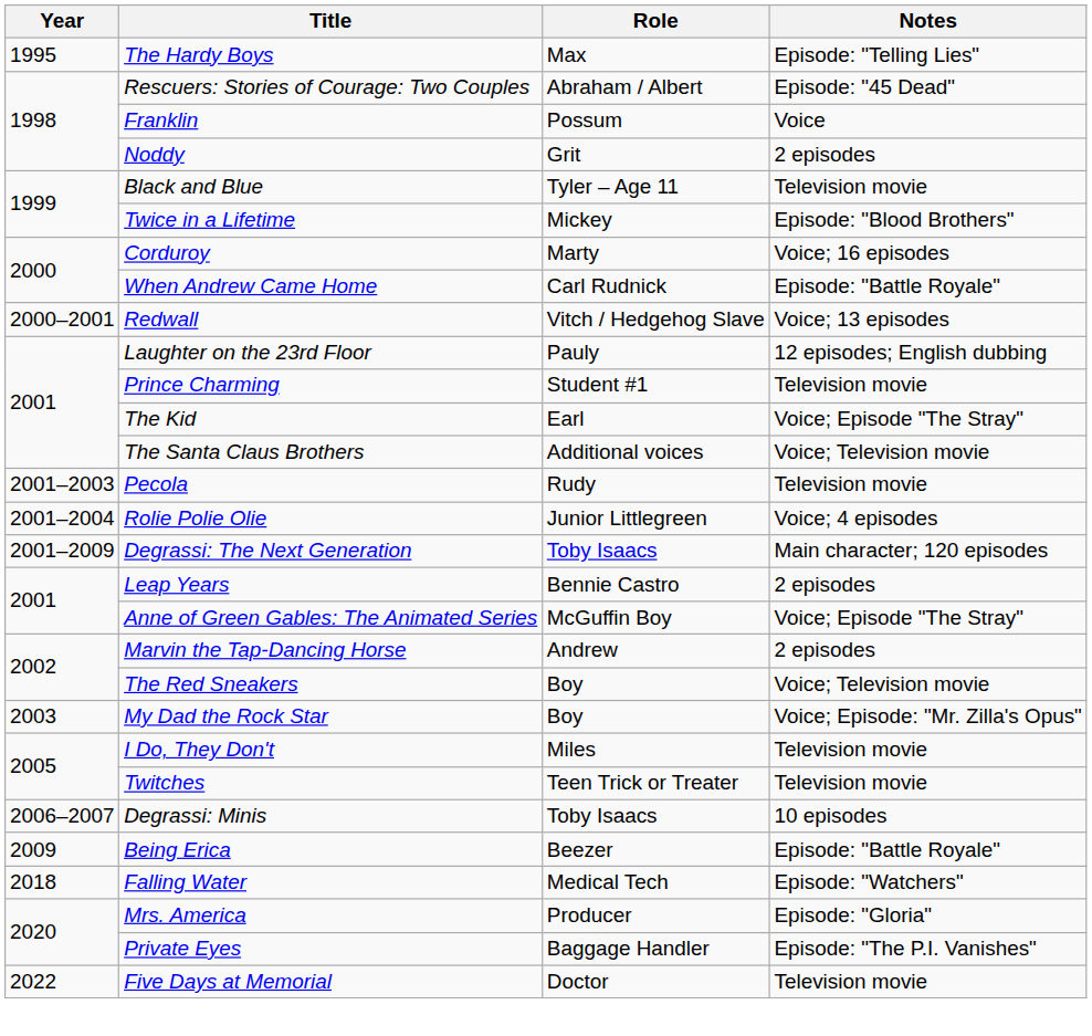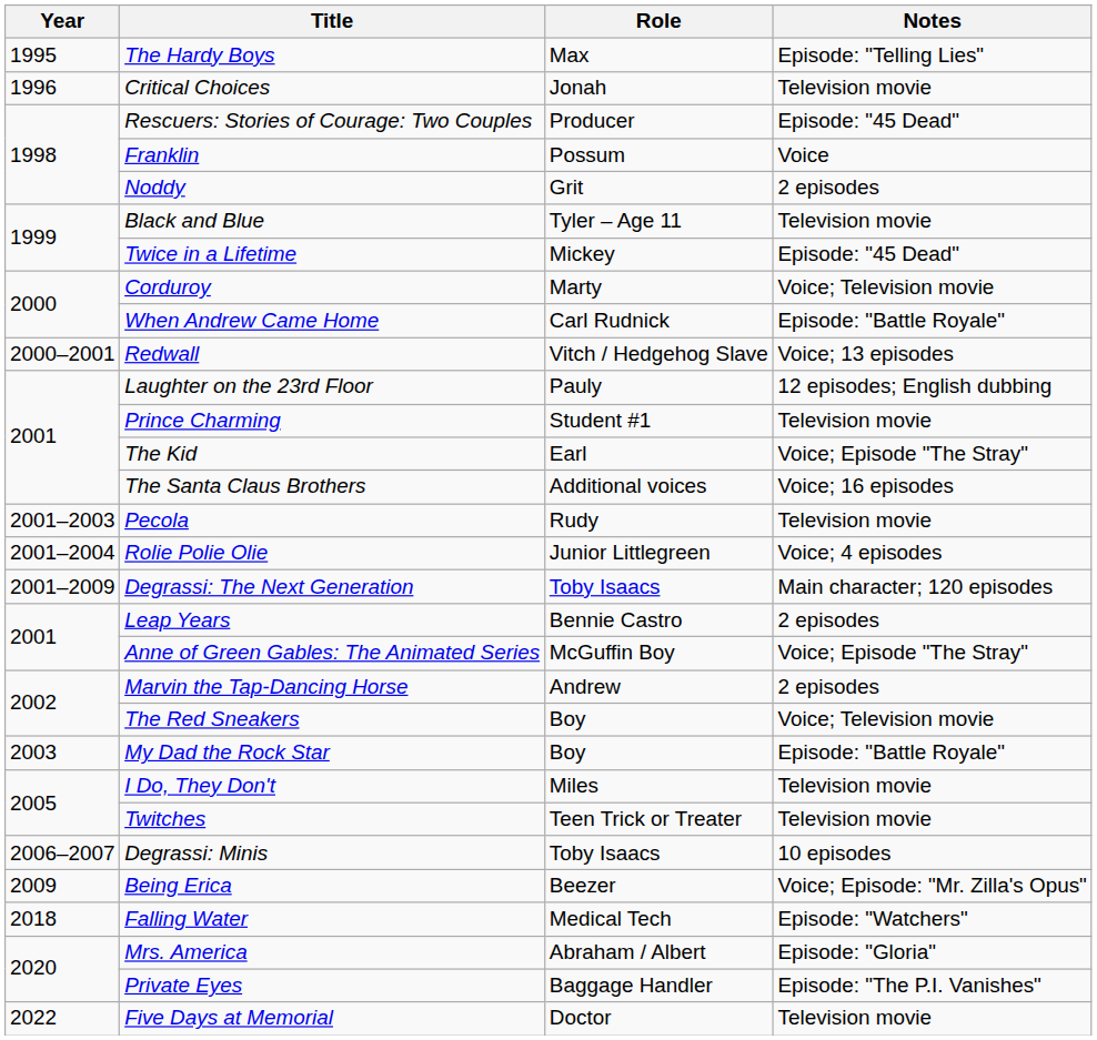 <table class="wikitable sortable">
 <tr>
 <th>Year</th>
 <th>Title</th>
 <th>Role</th>
 <th class="unsortable">Notes</th>
 </tr>
 <tr>
 <td>1995</td>
 <td data-sort-value="Hardy Boys, The"><em><a href='#'>The Hardy Boys</a></em></td>
 <td>Max</td>
 <td>Episode: "Telling Lies"</td>
 </tr>
 <tr>
+<td>1996</td>
+<td><em>Critical Choices</em></td>
+<td>Jonah</td>
+<td>Television movie</td>
+</tr>
+<tr>
 <td rowspan="3">1998</td>
 <td><em>Rescuers: Stories of Courage: Two Couples</em></td>
-<td>Abraham / Albert</td>
+<td>Producer</td>
 <td>Episode: "45 Dead"</td>
 </tr>
 <tr>
 <td><em><a href='#'>Franklin</a></em></td>
 <td>Possum</td>
 <td>Voice</td>
 </tr>
 <tr>
 <td><em><a href='#'>Noddy</a></em></td>
 <td>Grit</td>
 <td>2 episodes</td>
 </tr>
 <tr>
 <td rowspan="2">1999</td>
 <td><em>Black and Blue</em></td>
 <td>Tyler – Age 11</td>
 <td>Television movie</td>
 </tr>
 <tr>
 <td><em><a href='#'>Twice in a Lifetime</a></em></td>
 <td>Mickey</td>
-<td>Episode: "Blood Brothers"</td>
+<td>Episode: "45 Dead"</td>
 </tr>
 <tr>
 <td rowspan="2">2000</td>
 <td><em><a href='#'>Corduroy</a></em></td>
 <td>Marty</td>
-<td>Voice; 16 episodes</td>
+<td>Voice; Television movie</td>
 </tr>
 <tr>
 <td><em><a href='#'>When Andrew Came Home</a></em></td>
 <td>Carl Rudnick</td>
 <td>Episode: "Battle Royale"</td>
 </tr>
 <tr>
 <td>2000–2001</td>
 <td><em><a href='#'>Redwall</a></em></td>
 <td>Vitch / Hedgehog Slave</td>
 <td>Voice; 13 episodes</td>
 </tr>
 <tr>
 <td rowspan="4">2001</td>
 <td><em>Laughter on the 23rd Floor</em></td>
 <td>Pauly</td>
 <td>12 episodes; English dubbing</td>
 </tr>
 <tr>
 <td><em><a href='#'>Prince Charming</a></em></td>
 <td>Student #1</td>
 <td>Television movie</td>
 </tr>
 <tr>
 <td data-sort-value="Kid, The"><em>The Kid</em></td>
 <td>Earl</td>
 <td>Voice; Episode "The Stray"</td>
 </tr>
 <tr>
 <td data-sort-value="Santa Claus Brothers, The"><em>The Santa Claus Brothers</em></td>
 <td>Additional voices</td>
-<td>Voice; Television movie</td>
+<td>Voice; 16 episodes</td>
 </tr>
 <tr>
 <td>2001–2003</td>
 <td><em><a href='#'>Pecola</a></em></td>
 <td>Rudy</td>
 <td>Television movie</td>
 </tr>
 <tr>
 <td>2001–2004</td>
 <td><em><a href='#'>Rolie Polie Olie</a></em></td>
 <td>Junior Littlegreen</td>
 <td>Voice; 4 episodes</td>
 </tr>
 <tr>
 <td>2001–2009</td>
 <td><em><a href='#'>Degrassi: The Next Generation</a></em></td>
 <td><a href='#'>Toby Isaacs</a></td>
 <td>Main character; 120 episodes</td>
 </tr>
 <tr>
 <td rowspan="2">2001</td>
 <td><em><a href='#'>Leap Years</a></em></td>
 <td>Bennie Castro</td>
 <td>2 episodes</td>
 </tr>
 <tr>
 <td><em><a href='#'>Anne of Green Gables: The Animated Series</a></em></td>
 <td>McGuffin Boy</td>
 <td>Voice; Episode "The Stray"</td>
 </tr>
 <tr>
 <td rowspan="2">2002</td>
 <td><em><a href='#'>Marvin the Tap-Dancing Horse</a></em></td>
 <td>Andrew</td>
 <td>2 episodes</td>
 </tr>
 <tr>
 <td data-sort-value="Red Sneakers, The"><em><a href='#'>The Red Sneakers</a></em></td>
 <td>Boy</td>
 <td>Voice; Television movie</td>
 </tr>
 <tr>
 <td>2003</td>
 <td><em><a href='#'>My Dad the Rock Star</a></em></td>
 <td>Boy</td>
-<td>Voice; Episode: "Mr. Zilla's Opus"</td>
+<td>Episode: "Battle Royale"</td>
 </tr>
 <tr>
 <td rowspan="2">2005</td>
 <td><em><a href='#'>I Do, They Don't</a></em></td>
 <td>Miles</td>
 <td>Television movie</td>
 </tr>
 <tr>
 <td><em><a href='#'>Twitches</a></em></td>
 <td>Teen Trick or Treater</td>
 <td>Television movie</td>
 </tr>
 <tr>
 <td>2006–2007</td>
 <td><em>Degrassi: Minis</em></td>
 <td>Toby Isaacs</td>
 <td>10 episodes</td>
 </tr>
 <tr>
 <td>2009</td>
 <td><em><a href='#'>Being Erica</a></em></td>
 <td>Beezer</td>
-<td>Episode: "Battle Royale"</td>
+<td>Voice; Episode: "Mr. Zilla's Opus"</td>
 </tr>
 <tr>
 <td>2018</td>
 <td><em><a href='#'>Falling Water</a></em></td>
 <td>Medical Tech</td>
 <td>Episode: "Watchers"</td>
 </tr>
 <tr>
 <td rowspan="2">2020</td>
 <td><em><a href='#'>Mrs. America</a></em></td>
-<td>Producer</td>
+<td>Abraham / Albert</td>
 <td>Episode: "Gloria"</td>
 </tr>
 <tr>
 <td><em><a href='#'>Private Eyes</a></em></td>
 <td>Baggage Handler</td>
 <td>Episode: "The P.I. Vanishes"</td>
 </tr>
 <tr>
 <td>2022</td>
 <td><em><a href='#'>Five Days at Memorial</a></em></td>
 <td>Doctor</td>
 <td>Television movie</td>
 </tr>
 </table>
